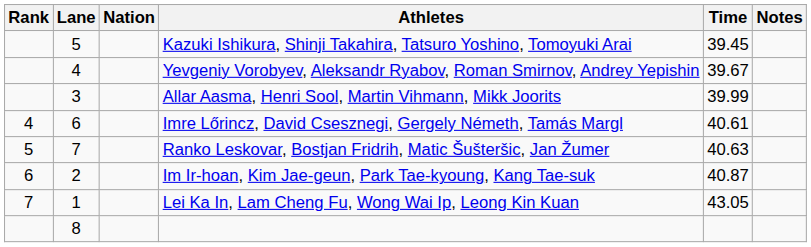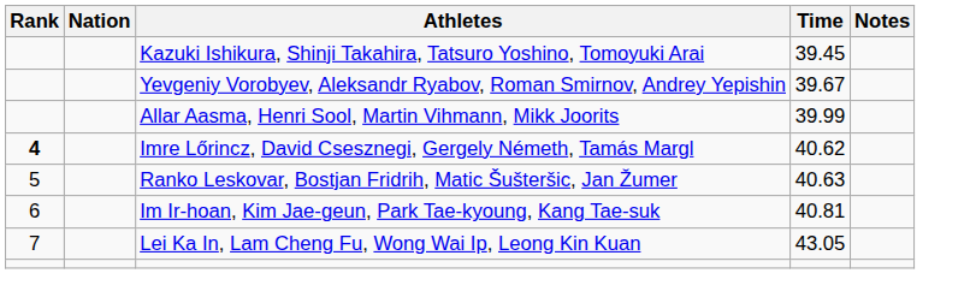 <table class="wikitable sortable" style="text-align:center">
 <tr>
 <th>Rank</th>
-<th>Lane</th>
 <th>Nation</th>
 <th>Athletes</th>
 <th>Time</th>
 <th>Notes</th>
 </tr>
 <tr>
 <td></td>
-<td>5</td>
 <td align=left></td>
 <td align=left><a href='#'>Kazuki Ishikura</a>, <a href='#'>Shinji Takahira</a>, <a href='#'>Tatsuro Yoshino</a>, <a href='#'>Tomoyuki Arai</a></td>
 <td>39.45</td>
 <td></td>
 </tr>
 <tr>
 <td></td>
-<td>4</td>
 <td align=left></td>
 <td align=left><a href='#'>Yevgeniy Vorobyev</a>, <a href='#'>Aleksandr Ryabov</a>, <a href='#'>Roman Smirnov</a>, <a href='#'>Andrey Yepishin</a></td>
 <td>39.67</td>
 <td></td>
 </tr>
 <tr>
 <td></td>
-<td>3</td>
 <td align=left></td>
 <td align=left><a href='#'>Allar Aasma</a>, <a href='#'>Henri Sool</a>, <a href='#'>Martin Vihmann</a>, <a href='#'>Mikk Joorits</a></td>
 <td>39.99</td>
 <td></td>
 </tr>
 <tr>
-<td>4</td>
-<td>6</td>
+<td><strong>4</strong></td>
 <td align=left></td>
 <td align=left><a href='#'>Imre Lőrincz</a>, <a href='#'>David Csesznegi</a>, <a href='#'>Gergely Németh</a>, <a href='#'>Tamás Margl</a></td>
-<td>40.61</td>
+<td>40.62</td>
 <td></td>
 </tr>
 <tr>
 <td>5</td>
-<td>7</td>
 <td align=left></td>
 <td align=left><a href='#'>Ranko Leskovar</a>, <a href='#'>Bostjan Fridrih</a>, <a href='#'>Matic Šušteršic</a>, <a href='#'>Jan Žumer</a></td>
 <td>40.63</td>
 <td></td>
 </tr>
 <tr>
 <td>6</td>
-<td>2</td>
 <td align=left></td>
 <td align=left><a href='#'>Im Ir-hoan</a>, <a href='#'>Kim Jae-geun</a>, <a href='#'>Park Tae-kyoung</a>, <a href='#'>Kang Tae-suk</a></td>
-<td>40.87</td>
+<td>40.81</td>
 <td></td>
 </tr>
 <tr>
 <td>7</td>
-<td>1</td>
 <td align=left></td>
 <td align=left><a href='#'>Lei Ka In</a>, <a href='#'>Lam Cheng Fu</a>, <a href='#'>Wong Wai Ip</a>, <a href='#'>Leong Kin Kuan</a></td>
 <td>43.05</td>
 <td></td>
 </tr>
 <tr>
 <td></td>
-<td>8</td>
 <td align=left></td>
 <td></td>
 <td></td>
 <td></td>
 </tr>
 </table>
